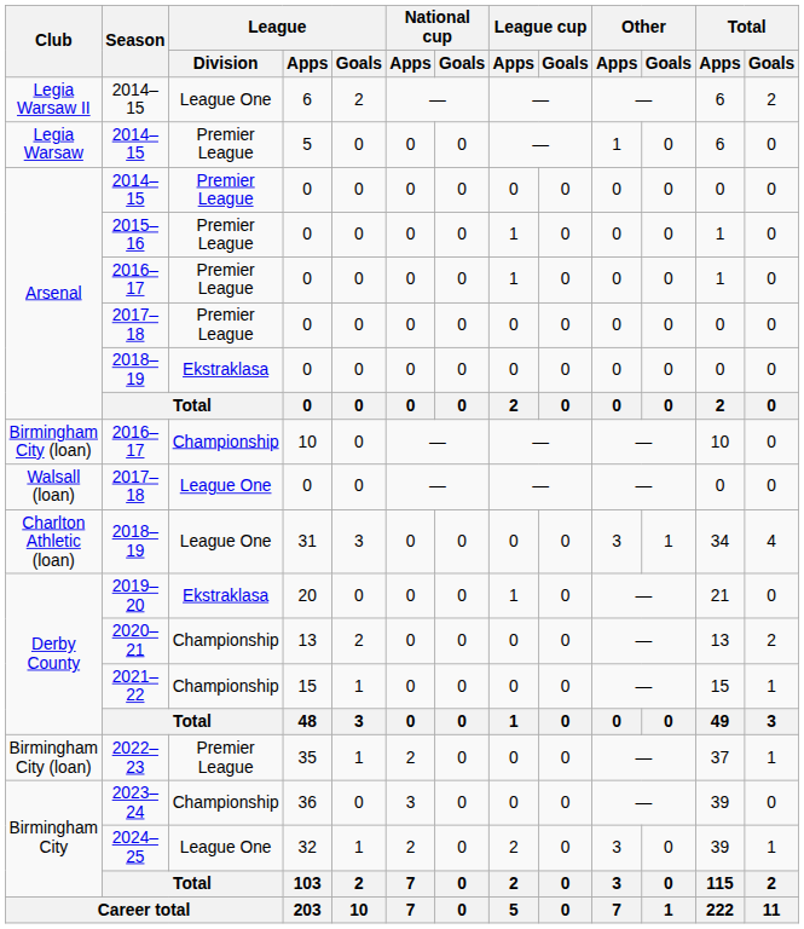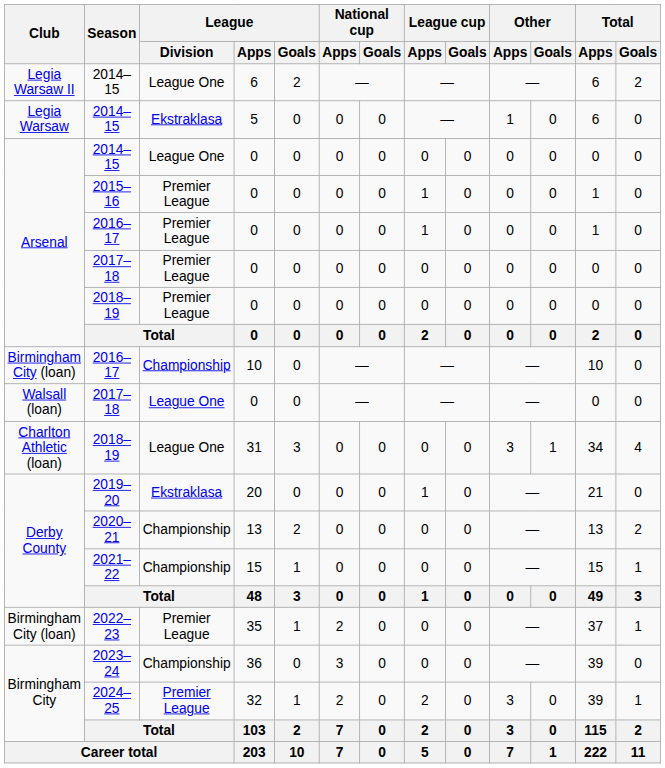 <table class=wikitable style="text-align: center;">
 <tr>
 <th rowspan=2>Club</th>
 <th rowspan=2>Season</th>
 <th colspan=3>League</th>
 <th colspan=2>National cup</th>
 <th colspan=2>League cup</th>
 <th colspan=2>Other</th>
 <th colspan=2>Total</th>
 </tr>
 <tr>
 <th>Division</th>
 <th>Apps</th>
 <th>Goals</th>
 <th>Apps</th>
 <th>Goals</th>
 <th>Apps</th>
 <th>Goals</th>
 <th>Apps</th>
 <th>Goals</th>
 <th>Apps</th>
 <th>Goals</th>
 </tr>
 <tr>
 <td><a href='#'>Legia Warsaw II</a></td>
 <td>2014–15</td>
 <td>League One</td>
 <td>6</td>
 <td>2</td>
 <td colspan=2>—</td>
 <td colspan=2>—</td>
 <td colspan=2>—</td>
 <td>6</td>
 <td>2</td>
 </tr>
 <tr>
 <td><a href='#'>Legia Warsaw</a></td>
 <td><a href='#'>2014–15</a></td>
-<td>Premier League</td>
+<td><a href='#'>Ekstraklasa</a></td>
 <td>5</td>
 <td>0</td>
 <td>0</td>
 <td>0</td>
 <td colspan=2>—</td>
 <td>1</td>
 <td>0</td>
 <td>6</td>
 <td>0</td>
 </tr>
 <tr>
 <td rowspan=6><a href='#'>Arsenal</a></td>
 <td><a href='#'>2014–15</a></td>
-<td><a href='#'>Premier League</a></td>
+<td>League One</td>
 <td>0</td>
 <td>0</td>
 <td>0</td>
 <td>0</td>
 <td>0</td>
 <td>0</td>
 <td>0</td>
 <td>0</td>
 <td>0</td>
 <td>0</td>
 </tr>
 <tr>
 <td><a href='#'>2015–16</a></td>
 <td>Premier League</td>
 <td>0</td>
 <td>0</td>
 <td>0</td>
 <td>0</td>
 <td>1</td>
 <td>0</td>
 <td>0</td>
 <td>0</td>
 <td>1</td>
 <td>0</td>
 </tr>
 <tr>
 <td><a href='#'>2016–17</a></td>
 <td>Premier League</td>
 <td>0</td>
 <td>0</td>
 <td>0</td>
 <td>0</td>
 <td>1</td>
 <td>0</td>
 <td>0</td>
 <td>0</td>
 <td>1</td>
 <td>0</td>
 </tr>
 <tr>
 <td><a href='#'>2017–18</a></td>
 <td>Premier League</td>
 <td>0</td>
 <td>0</td>
 <td>0</td>
 <td>0</td>
 <td>0</td>
 <td>0</td>
 <td>0</td>
 <td>0</td>
 <td>0</td>
 <td>0</td>
 </tr>
 <tr>
 <td><a href='#'>2018–19</a></td>
-<td><a href='#'>Ekstraklasa</a></td>
+<td>Premier League</td>
 <td>0</td>
 <td>0</td>
 <td>0</td>
 <td>0</td>
 <td>0</td>
 <td>0</td>
 <td>0</td>
 <td>0</td>
 <td>0</td>
 <td>0</td>
 </tr>
 <tr>
 <th colspan=2>Total</th>
 <th>0</th>
 <th>0</th>
 <th>0</th>
 <th>0</th>
 <th>2</th>
 <th>0</th>
 <th>0</th>
 <th>0</th>
 <th>2</th>
 <th>0</th>
 </tr>
 <tr>
 <td><a href='#'>Birmingham City</a> (loan)</td>
 <td><a href='#'>2016–17</a></td>
 <td><a href='#'>Championship</a></td>
 <td>10</td>
 <td>0</td>
 <td colspan=2>—</td>
 <td colspan=2>—</td>
 <td colspan=2>—</td>
 <td>10</td>
 <td>0</td>
 </tr>
 <tr>
 <td><a href='#'>Walsall</a> (loan)</td>
 <td><a href='#'>2017–18</a></td>
 <td><a href='#'>League One</a></td>
 <td>0</td>
 <td>0</td>
 <td colspan=2>—</td>
 <td colspan=2>—</td>
 <td colspan=2>—</td>
 <td>0</td>
 <td>0</td>
 </tr>
 <tr>
 <td><a href='#'>Charlton Athletic</a> (loan)</td>
 <td><a href='#'>2018–19</a></td>
 <td>League One</td>
 <td>31</td>
 <td>3</td>
 <td>0</td>
 <td>0</td>
 <td>0</td>
 <td>0</td>
 <td>3</td>
 <td>1</td>
 <td>34</td>
 <td>4</td>
 </tr>
 <tr>
 <td rowspan=4><a href='#'>Derby County</a></td>
 <td><a href='#'>2019–20</a></td>
 <td><a href='#'>Ekstraklasa</a></td>
 <td>20</td>
 <td>0</td>
 <td>0</td>
 <td>0</td>
 <td>1</td>
 <td>0</td>
 <td colspan=2>—</td>
 <td>21</td>
 <td>0</td>
 </tr>
 <tr>
 <td><a href='#'>2020–21</a></td>
 <td>Championship</td>
 <td>13</td>
 <td>2</td>
 <td>0</td>
 <td>0</td>
 <td>0</td>
 <td>0</td>
 <td colspan=2>—</td>
 <td>13</td>
 <td>2</td>
 </tr>
 <tr>
 <td><a href='#'>2021–22</a></td>
 <td>Championship</td>
 <td>15</td>
 <td>1</td>
 <td>0</td>
 <td>0</td>
 <td>0</td>
 <td>0</td>
 <td colspan=2>—</td>
 <td>15</td>
 <td>1</td>
 </tr>
 <tr>
 <th colspan=2>Total</th>
 <th>48</th>
 <th>3</th>
 <th>0</th>
 <th>0</th>
 <th>1</th>
 <th>0</th>
 <th>0</th>
 <th>0</th>
 <th>49</th>
 <th>3</th>
 </tr>
 <tr>
 <td>Birmingham City (loan)</td>
 <td><a href='#'>2022–23</a></td>
 <td>Premier League</td>
 <td>35</td>
 <td>1</td>
 <td>2</td>
 <td>0</td>
 <td>0</td>
 <td>0</td>
 <td colspan=2>—</td>
 <td>37</td>
 <td>1</td>
 </tr>
 <tr>
 <td rowspan=3>Birmingham City</td>
 <td><a href='#'>2023–24</a></td>
 <td>Championship</td>
 <td>36</td>
 <td>0</td>
 <td>3</td>
 <td>0</td>
 <td>0</td>
 <td>0</td>
 <td colspan=2>—</td>
 <td>39</td>
 <td>0</td>
 </tr>
 <tr>
 <td><a href='#'>2024–25</a></td>
-<td>League One</td>
+<td><a href='#'>Premier League</a></td>
 <td>32</td>
 <td>1</td>
 <td>2</td>
 <td>0</td>
 <td>2</td>
 <td>0</td>
 <td>3</td>
 <td>0</td>
 <td>39</td>
 <td>1</td>
 </tr>
 <tr>
 <th colspan=2>Total</th>
 <th>103</th>
 <th>2</th>
 <th>7</th>
 <th>0</th>
 <th>2</th>
 <th>0</th>
 <th>3</th>
 <th>0</th>
 <th>115</th>
 <th>2</th>
 </tr>
 <tr>
 <th colspan=3>Career total</th>
 <th>203</th>
 <th>10</th>
 <th>7</th>
 <th>0</th>
 <th>5</th>
 <th>0</th>
 <th>7</th>
 <th>1</th>
 <th>222</th>
 <th>11</th>
 </tr>
 </table>
